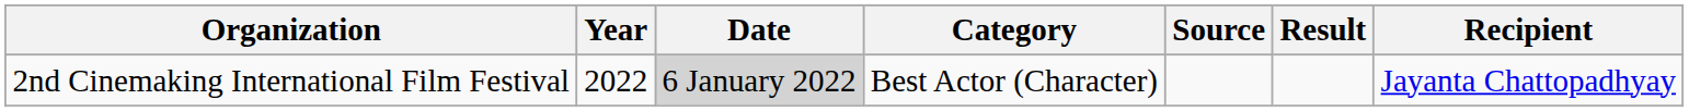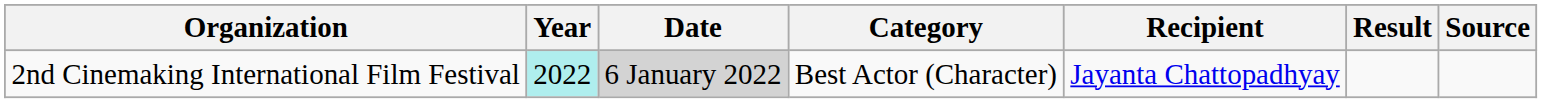 <table class="wikitable">
 <tr style="background:#ccc;">
 <th>Organization</th>
 <th>Year</th>
 <th>Date</th>
 <th>Category</th>
+<th>Recipient</th>
+<th>Result</th>
 <th>Source</th>
-<th>Result</th>
-<th>Recipient</th>
 </tr>
 <tr>
 <td>2nd Cinemaking International Film Festival</td>
-<td>2022</td>
+<td style="background: paleturquoise;">2022</td>
 <td style="background: lightgrey;">6 January 2022</td>
 <td>Best Actor (Character)</td>
+<td><a href='#'>Jayanta Chattopadhyay</a></td>
 <td></td>
 <td></td>
-<td><a href='#'>Jayanta Chattopadhyay</a></td>
 </tr>
 </table>
